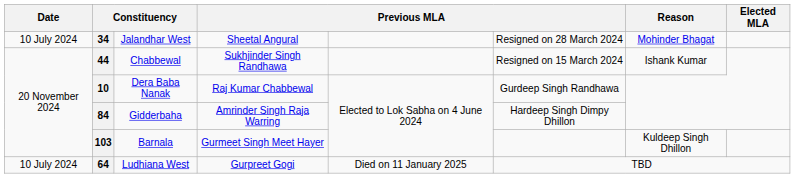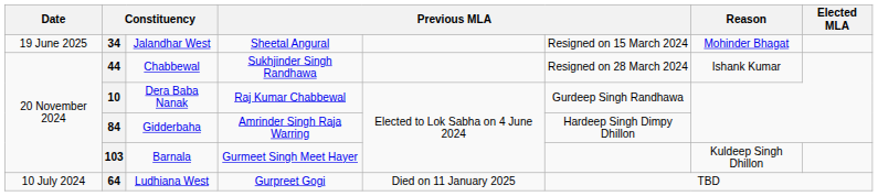 <table class="wikitable sortable" style="text-align:center;">
 <tr>
 <th>Date</th>
 <th colspan="2">Constituency</th>
 <th colspan="3">Previous MLA</th>
 <th>Reason</th>
 <th colspan="3">Elected MLA</th>
 </tr>
 <tr>
-<td>10 July 2024</td>
+<td>19 June 2025</td>
 <th>34</th>
 <td><a href='#'>Jalandhar West</a></td>
 <td><a href='#'>Sheetal Angural</a></td>
 <td></td>
-<td>Resigned on 28 March 2024</td>
+<td>Resigned on 15 March 2024</td>
 <td><a href='#'>Mohinder Bhagat</a></td>
 <td></td>
 </tr>
 <tr>
 <td rowspan="4">20 November 2024</td>
 <th>44</th>
 <td><a href='#'>Chabbewal</a></td>
 <td><a href='#'>Sukhjinder Singh Randhawa</a></td>
 <td></td>
-<td>Resigned on 15 March 2024</td>
+<td>Resigned on 28 March 2024</td>
 <td>Ishank Kumar</td>
 </tr>
 <tr>
 <th>10</th>
 <td><a href='#'>Dera Baba Nanak</a></td>
 <td><a href='#'>Raj Kumar Chabbewal</a></td>
 <td rowspan=3>Elected to Lok Sabha on 4 June 2024</td>
 <td>Gurdeep Singh Randhawa</td>
 </tr>
 <tr>
 <th>84</th>
 <td><a href='#'>Gidderbaha</a></td>
 <td><a href='#'>Amrinder Singh Raja Warring</a></td>
 <td>Hardeep Singh Dimpy Dhillon</td>
 </tr>
 <tr>
 <th>103</th>
 <td><a href='#'>Barnala</a></td>
 <td><a href='#'>Gurmeet Singh Meet Hayer</a></td>
 <td></td>
 <td>Kuldeep Singh Dhillon</td>
 <td></td>
 </tr>
 <tr>
 <td>10 July 2024</td>
 <th>64</th>
 <td><a href='#'>Ludhiana West</a></td>
 <td><a href='#'>Gurpreet Gogi</a></td>
 <td>Died on 11 January 2025</td>
 <td colspan=3>TBD</td>
 </tr>
 </table>
